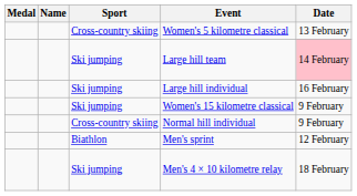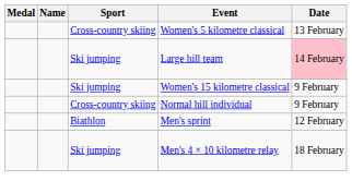 <table class="wikitable sortable" style="font-size:90%">
 <tr>
 <th>Medal</th>
 <th>Name</th>
 <th>Sport</th>
 <th>Event</th>
 <th>Date</th>
 </tr>
 <tr>
 <td></td>
 <td></td>
 <td><a href='#'>Cross-country skiing</a></td>
 <td><a href='#'>Women's 5 kilometre classical</a></td>
 <td>13 February</td>
 </tr>
 <tr>
 <td></td>
 <td> <br>  <br>  <br> </td>
 <td><a href='#'>Ski jumping</a></td>
 <td><a href='#'>Large hill team</a></td>
 <td style="background: pink;">14 February</td>
-</tr>
-<tr>
-<td></td>
-<td></td>
-<td><a href='#'>Ski jumping</a></td>
-<td><a href='#'>Large hill individual</a></td>
-<td>16 February</td>
 </tr>
 <tr>
 <td></td>
 <td></td>
 <td><a href='#'>Ski jumping</a></td>
 <td><a href='#'>Women's 15 kilometre classical</a></td>
 <td>9 February</td>
 </tr>
 <tr>
 <td></td>
 <td></td>
 <td><a href='#'>Cross-country skiing</a></td>
 <td><a href='#'>Normal hill individual</a></td>
 <td>9 February</td>
 </tr>
 <tr>
 <td></td>
 <td></td>
 <td><a href='#'>Biathlon</a></td>
 <td><a href='#'>Men's sprint</a></td>
 <td>12 February</td>
 </tr>
 <tr>
 <td></td>
 <td> <br>  <br>  <br> </td>
 <td><a href='#'>Ski jumping</a></td>
 <td><a href='#'>Men's 4 × 10 kilometre relay</a></td>
 <td>18 February</td>
 </tr>
 </table>
